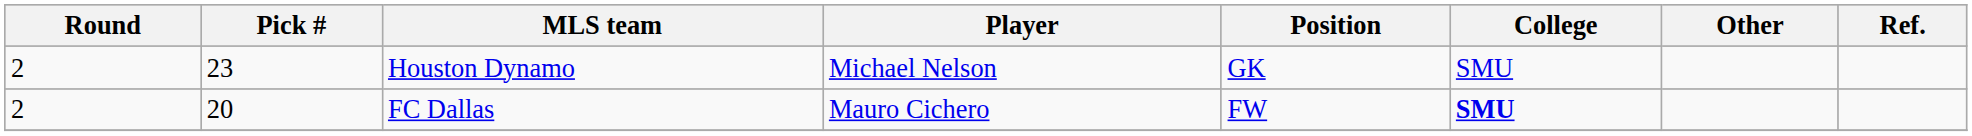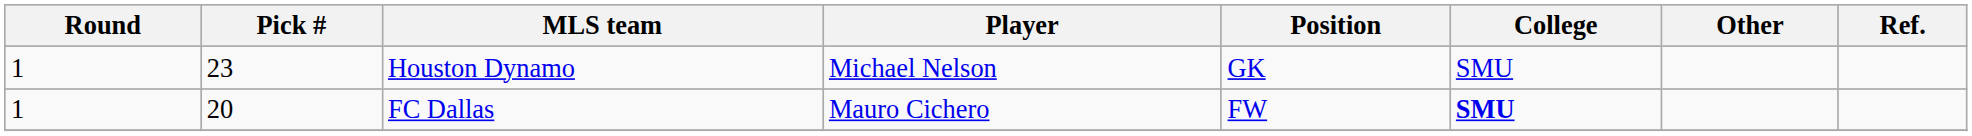 <table class="wikitable sortable" style="width:60%">
 <tr>
 <th>Round</th>
 <th>Pick #</th>
 <th>MLS team</th>
 <th>Player</th>
 <th>Position</th>
 <th>College</th>
 <th>Other</th>
 <th class="unsortable">Ref.</th>
 </tr>
 <tr>
-<td>2</td>
+<td>1</td>
 <td>23</td>
 <td><a href='#'>Houston Dynamo</a></td>
 <td> <a href='#'>Michael Nelson</a></td>
 <td><a href='#'>GK</a></td>
 <td><a href='#'>SMU</a></td>
 <td></td>
 <td></td>
 </tr>
 <tr>
-<td>2</td>
+<td>1</td>
 <td>20</td>
 <td><a href='#'>FC Dallas</a></td>
 <td> <a href='#'>Mauro Cichero</a></td>
 <td><a href='#'>FW</a></td>
 <td><strong><a href='#'>SMU</a></strong></td>
 <td></td>
 <td></td>
 </tr>
 <tr>
 </tr>
 </table>
